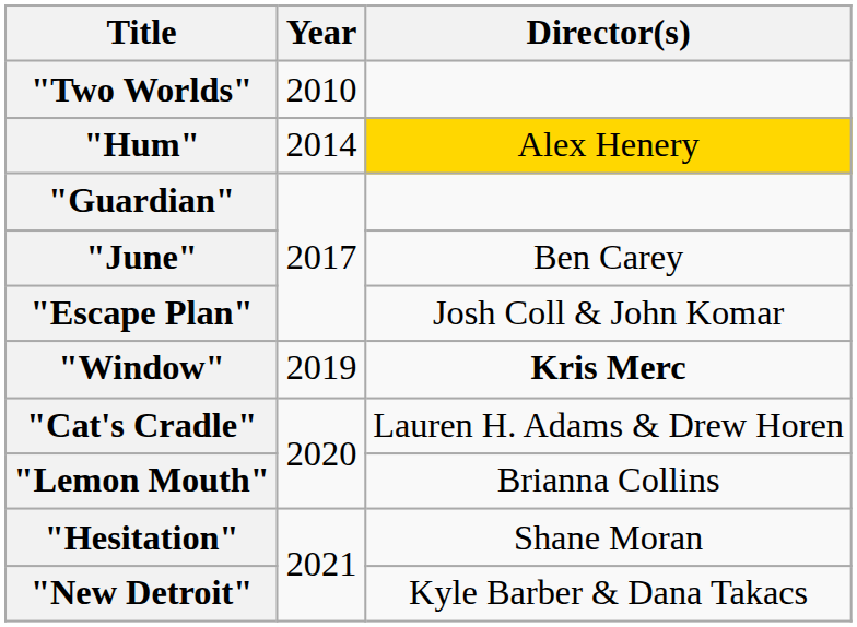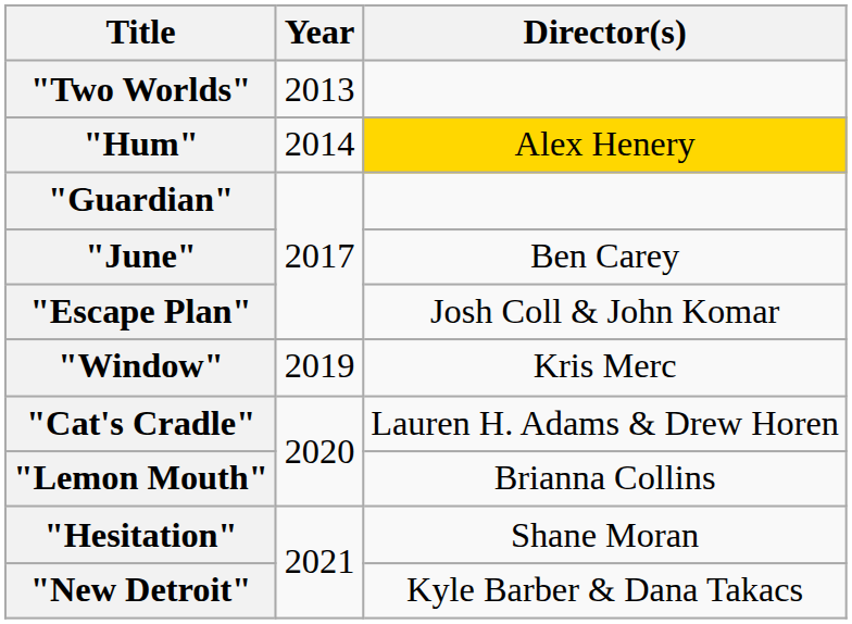 <table class="wikitable plainrowheaders" style="text-align:center;">
 <tr>
 <th scope="col">Title</th>
 <th scope="col">Year</th>
 <th scope="col">Director(s)</th>
 </tr>
 <tr>
 <th scope="row">"Two Worlds"</th>
-<td>2010</td>
+<td>2013</td>
 <td></td>
 </tr>
 <tr>
 <th scope="row">"Hum"</th>
 <td>2014</td>
 <td style="background: gold;">Alex Henery</td>
 </tr>
 <tr>
 <th scope="row">"Guardian"</th>
 <td rowspan="3">2017</td>
 <td></td>
 </tr>
 <tr>
 <th scope="row">"June"</th>
 <td>Ben Carey</td>
 </tr>
 <tr>
 <th scope="row">"Escape Plan"</th>
 <td>Josh Coll & John Komar</td>
 </tr>
 <tr>
 <th scope="row">"Window"</th>
 <td>2019</td>
-<td><strong>Kris Merc</strong></td>
+<td>Kris Merc</td>
 </tr>
 <tr>
 <th scope="row">"Cat's Cradle"</th>
 <td rowspan="2">2020</td>
 <td>Lauren H. Adams & Drew Horen</td>
 </tr>
 <tr>
 <th scope="row">"Lemon Mouth"</th>
 <td>Brianna Collins</td>
 </tr>
 <tr>
 <th scope="row">"Hesitation"</th>
 <td rowspan="2">2021</td>
 <td>Shane Moran</td>
 </tr>
 <tr>
 <th scope="row">"New Detroit"</th>
 <td>Kyle Barber & Dana Takacs</td>
 </tr>
 </table>
